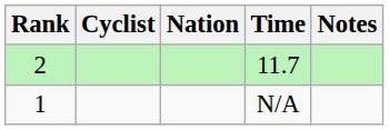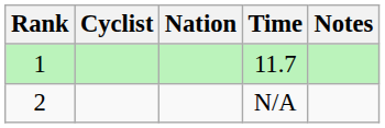 <table class="wikitable sortable" style="text-align:center">
 <tr>
 <th>Rank</th>
 <th>Cyclist</th>
 <th>Nation</th>
 <th>Time</th>
 <th>Notes</th>
 </tr>
 <tr bgcolor=bbf3bb>
-<td>2</td>
+<td>1</td>
 <td align=left></td>
 <td align=left></td>
 <td>11.7</td>
 <td></td>
 </tr>
 <tr>
-<td>1</td>
+<td>2</td>
 <td align=left></td>
 <td align=left></td>
 <td>N/A</td>
 <td></td>
 </tr>
 </table>
